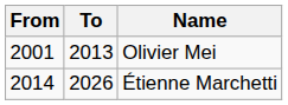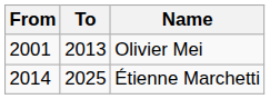 <table class="wikitable">
 <tr>
 <th>From</th>
 <th>To</th>
 <th>Name</th>
 </tr>
 <tr>
 <td>2001</td>
 <td>2013</td>
 <td>Olivier Mei</td>
 </tr>
 <tr>
 <td>2014</td>
-<td>2026</td>
+<td>2025</td>
 <td>Étienne Marchetti</td>
 </tr>
 </table>
